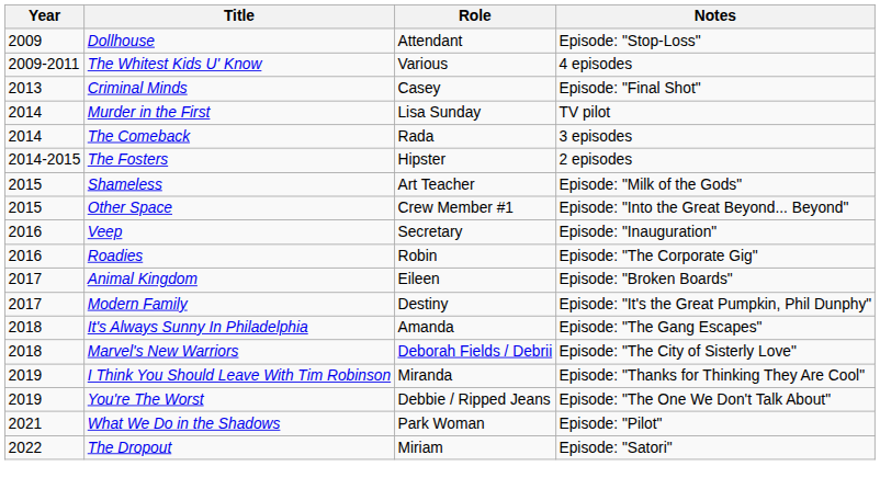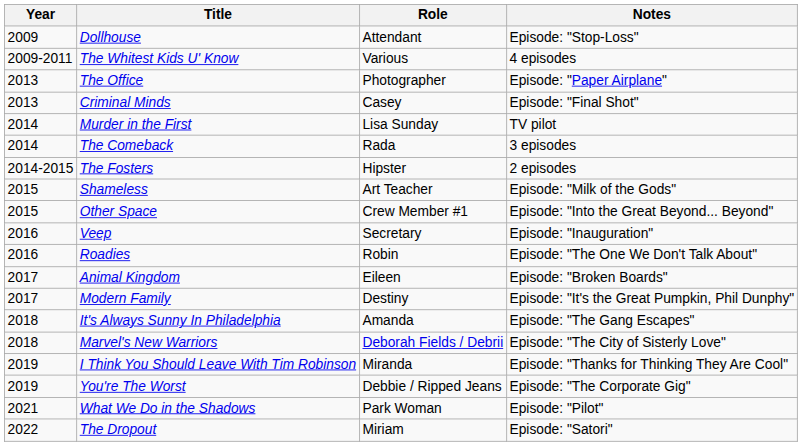 <table class="wikitable sortable">
 <tr>
 <th>Year</th>
 <th>Title</th>
 <th>Role</th>
 <th class="unsortable">Notes</th>
 </tr>
 <tr>
 <td>2009</td>
 <td><em><a href='#'>Dollhouse</a></em></td>
 <td>Attendant</td>
 <td>Episode: "Stop-Loss"</td>
 </tr>
 <tr>
 <td>2009-2011</td>
 <td><em><a href='#'>The Whitest Kids U' Know</a></em></td>
 <td>Various</td>
 <td>4 episodes</td>
+</tr>
+<tr>
+<td>2013</td>
+<td><em><a href='#'>The Office</a></em></td>
+<td>Photographer</td>
+<td>Episode: "<a href='#'>Paper Airplane</a>"</td>
 </tr>
 <tr>
 <td>2013</td>
 <td><em><a href='#'>Criminal Minds</a></em></td>
 <td>Casey</td>
 <td>Episode: "Final Shot"</td>
 </tr>
 <tr>
 <td>2014</td>
 <td><em><a href='#'>Murder in the First</a></em></td>
 <td>Lisa Sunday</td>
 <td>TV pilot</td>
 </tr>
 <tr>
 <td>2014</td>
 <td><em><a href='#'>The Comeback</a></em></td>
 <td>Rada</td>
 <td>3 episodes</td>
 </tr>
 <tr>
 <td>2014-2015</td>
 <td><em><a href='#'>The Fosters</a></em></td>
 <td>Hipster</td>
 <td>2 episodes</td>
 </tr>
 <tr>
 <td>2015</td>
 <td><em><a href='#'>Shameless</a></em></td>
 <td>Art Teacher</td>
 <td>Episode: "Milk of the Gods"</td>
 </tr>
 <tr>
 <td>2015</td>
 <td><em><a href='#'>Other Space</a></em></td>
 <td>Crew Member #1</td>
 <td>Episode: "Into the Great Beyond... Beyond"</td>
 </tr>
 <tr>
 <td>2016</td>
 <td><em><a href='#'>Veep</a></em></td>
 <td>Secretary</td>
 <td>Episode: "Inauguration"</td>
 </tr>
 <tr>
 <td>2016</td>
 <td><em><a href='#'>Roadies</a></em></td>
 <td>Robin</td>
-<td>Episode: "The Corporate Gig"</td>
+<td>Episode: "The One We Don't Talk About"</td>
 </tr>
 <tr>
 <td>2017</td>
 <td><em><a href='#'>Animal Kingdom</a></em></td>
 <td>Eileen</td>
 <td>Episode: "Broken Boards"</td>
 </tr>
 <tr>
 <td>2017</td>
 <td><em><a href='#'>Modern Family</a></em></td>
 <td>Destiny</td>
 <td>Episode: "It's the Great Pumpkin, Phil Dunphy"</td>
 </tr>
 <tr>
 <td>2018</td>
 <td><em><a href='#'>It's Always Sunny In Philadelphia</a></em></td>
 <td>Amanda</td>
 <td>Episode: "The Gang Escapes"</td>
 </tr>
 <tr>
 <td>2018</td>
 <td><em><a href='#'>Marvel's New Warriors</a></em></td>
 <td><a href='#'>Deborah Fields / Debrii</a></td>
 <td>Episode: "The City of Sisterly Love"</td>
 </tr>
 <tr>
 <td>2019</td>
 <td><em><a href='#'>I Think You Should Leave With Tim Robinson</a></em></td>
 <td>Miranda</td>
 <td>Episode: "Thanks for Thinking They Are Cool"</td>
 </tr>
 <tr>
 <td>2019</td>
 <td><em><a href='#'>You're The Worst</a></em></td>
 <td>Debbie / Ripped Jeans</td>
-<td>Episode: "The One We Don't Talk About"</td>
+<td>Episode: "The Corporate Gig"</td>
 </tr>
 <tr>
 <td>2021</td>
 <td><em><a href='#'>What We Do in the Shadows</a></em></td>
 <td>Park Woman</td>
 <td>Episode: "Pilot"</td>
 </tr>
 <tr>
 <td>2022</td>
 <td><em><a href='#'>The Dropout</a></em></td>
 <td>Miriam</td>
 <td>Episode: "Satori"</td>
 </tr>
 </table>
